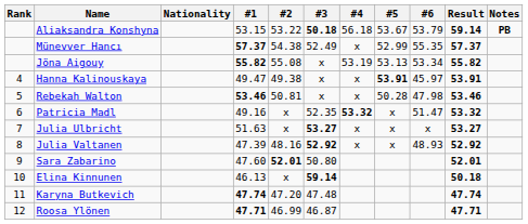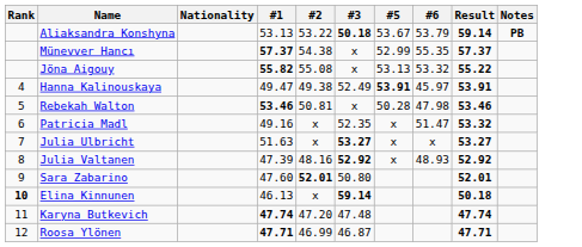 <table class="wikitable sortable" style="text-align:center">
 <tr>
 <th>Rank</th>
 <th>Name</th>
 <th>Nationality</th>
 <th>#1</th>
 <th>#2</th>
 <th>#3</th>
-<th>#4</th>
 <th>#5</th>
 <th>#6</th>
 <th>Result</th>
 <th>Notes</th>
 </tr>
 <tr>
 <td></td>
 <td align=left><a href='#'>Aliaksandra Konshyna</a></td>
 <td align=left></td>
-<td>53.15</td>
+<td>53.13</td>
 <td>53.22</td>
 <td><strong>50.18</strong></td>
-<td>56.18</td>
 <td>53.67</td>
 <td>53.79</td>
 <td><strong>59.14</strong></td>
 <td><strong>PB</strong></td>
 </tr>
 <tr>
 <td></td>
 <td align=left><a href='#'>Münevver Hancı</a></td>
 <td align=left></td>
 <td><strong>57.37</strong></td>
 <td>54.38</td>
-<td>52.49</td>
 <td>x</td>
 <td>52.99</td>
 <td>55.35</td>
 <td><strong>57.37</strong></td>
 <td></td>
 </tr>
 <tr>
 <td></td>
 <td align=left><a href='#'>Jöna Aigouy</a></td>
 <td align=left></td>
 <td><strong>55.82</strong></td>
 <td>55.08</td>
 <td>x</td>
-<td>53.19</td>
 <td>53.13</td>
-<td>53.34</td>
-<td><strong>55.82</strong></td>
+<td>53.32</td>
+<td><strong>55.22</strong></td>
 <td></td>
 </tr>
 <tr>
 <td>4</td>
 <td align=left><a href='#'>Hanna Kalinouskaya</a></td>
 <td align=left></td>
 <td>49.47</td>
 <td>49.38</td>
-<td>x</td>
-<td>x</td>
+<td>52.49</td>
 <td><strong>53.91</strong></td>
 <td>45.97</td>
 <td><strong>53.91</strong></td>
 <td></td>
 </tr>
 <tr>
 <td>5</td>
 <td align=left><a href='#'>Rebekah Walton</a></td>
 <td align=left></td>
 <td><strong>53.46</strong></td>
 <td>50.81</td>
-<td>x</td>
 <td>x</td>
 <td>50.28</td>
 <td>47.98</td>
 <td><strong>53.46</strong></td>
 <td></td>
 </tr>
 <tr>
 <td>6</td>
 <td align=left><a href='#'>Patricia Madl</a></td>
 <td align=left></td>
 <td>49.16</td>
 <td>x</td>
 <td>52.35</td>
-<td><strong>53.32</strong></td>
 <td>x</td>
 <td>51.47</td>
 <td><strong>53.32</strong></td>
 <td></td>
 </tr>
 <tr>
 <td>7</td>
 <td align=left><a href='#'>Julia Ulbricht</a></td>
 <td align=left></td>
 <td>51.63</td>
 <td>x</td>
 <td><strong>53.27</strong></td>
 <td>x</td>
 <td>x</td>
-<td>x</td>
 <td><strong>53.27</strong></td>
 <td></td>
 </tr>
 <tr>
 <td>8</td>
 <td align=left><a href='#'>Julia Valtanen</a></td>
 <td align=left></td>
 <td>47.39</td>
 <td>48.16</td>
 <td><strong>52.92</strong></td>
-<td>x</td>
 <td>x</td>
 <td>48.93</td>
 <td><strong>52.92</strong></td>
 <td></td>
 </tr>
 <tr>
 <td>9</td>
 <td align=left><a href='#'>Sara Zabarino</a></td>
 <td align=left></td>
 <td>47.60</td>
 <td><strong>52.01</strong></td>
 <td>50.80</td>
 <td></td>
 <td></td>
-<td></td>
 <td><strong>52.01</strong></td>
 <td></td>
 </tr>
 <tr>
-<td>10</td>
+<td><strong>10</strong></td>
 <td align=left><a href='#'>Elina Kinnunen</a></td>
 <td align=left></td>
 <td>46.13</td>
 <td>x</td>
 <td><strong>59.14</strong></td>
-<td></td>
 <td></td>
 <td></td>
 <td><strong>50.18</strong></td>
 <td></td>
 </tr>
 <tr>
 <td>11</td>
 <td align=left><a href='#'>Karyna Butkevich</a></td>
 <td align=left></td>
 <td><strong>47.74</strong></td>
 <td>47.20</td>
 <td>47.48</td>
 <td></td>
 <td></td>
-<td></td>
 <td><strong>47.74</strong></td>
 <td></td>
 </tr>
 <tr>
 <td>12</td>
 <td align=left><a href='#'>Roosa Ylönen</a></td>
 <td align=left></td>
 <td><strong>47.71</strong></td>
 <td>46.99</td>
 <td>46.87</td>
 <td></td>
 <td></td>
-<td></td>
 <td><strong>47.71</strong></td>
 <td></td>
 </tr>
 </table>
